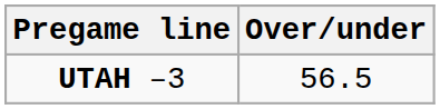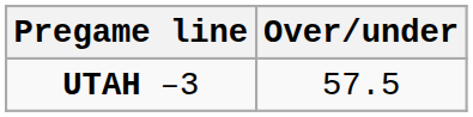 <table class="wikitable">
 <tr align="center">
 <th style=>Pregame line</th>
 <th style=>Over/under</th>
 </tr>
 <tr align="center">
 <td><strong>UTAH</strong> –3</td>
-<td>56.5</td>
+<td>57.5</td>
 </tr>
 </table>
